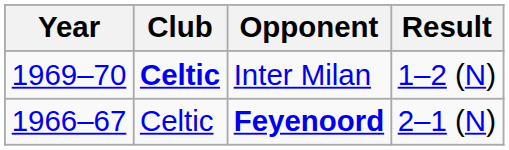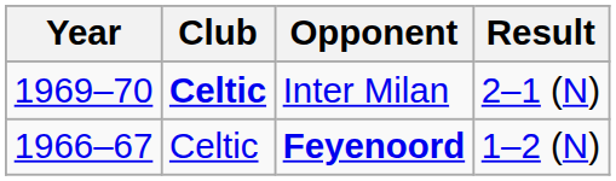 <table class="sortable plainrowheaders wikitable">
 <tr>
 <th>Year</th>
 <th>Club</th>
 <th>Opponent</th>
 <th>Result</th>
 </tr>
 <tr>
 <td><a href='#'>1969–70</a></td>
 <td> <strong><a href='#'>Celtic</a></strong></td>
 <td> <a href='#'>Inter Milan</a></td>
-<td align=center><a href='#'>1–2</a>  (<a href='#'>N</a>)</td>
+<td align=center><a href='#'>2–1</a> (<a href='#'>N</a>)</td>
 </tr>
 <tr>
 <td><a href='#'>1966–67</a></td>
 <td> <a href='#'>Celtic</a></td>
 <td> <strong><a href='#'>Feyenoord</a></strong></td>
-<td align=center><a href='#'>2–1</a> (<a href='#'>N</a>)</td>
+<td align=center><a href='#'>1–2</a>  (<a href='#'>N</a>)</td>
 </tr>
 </table>
